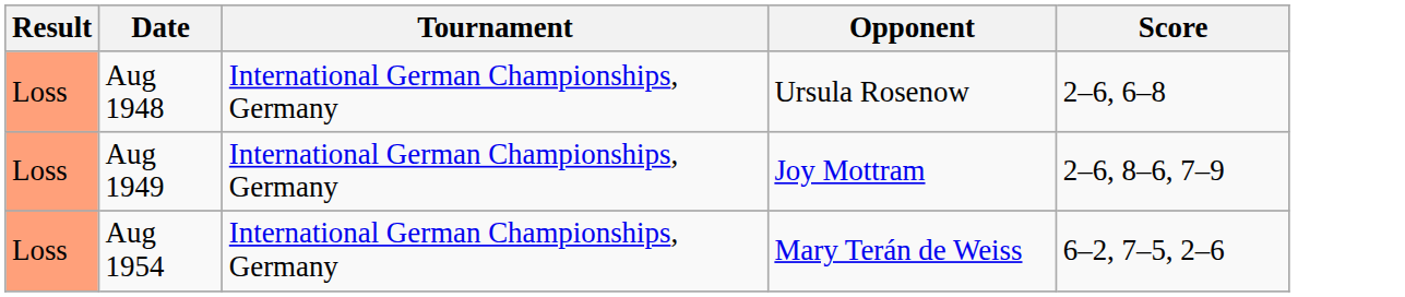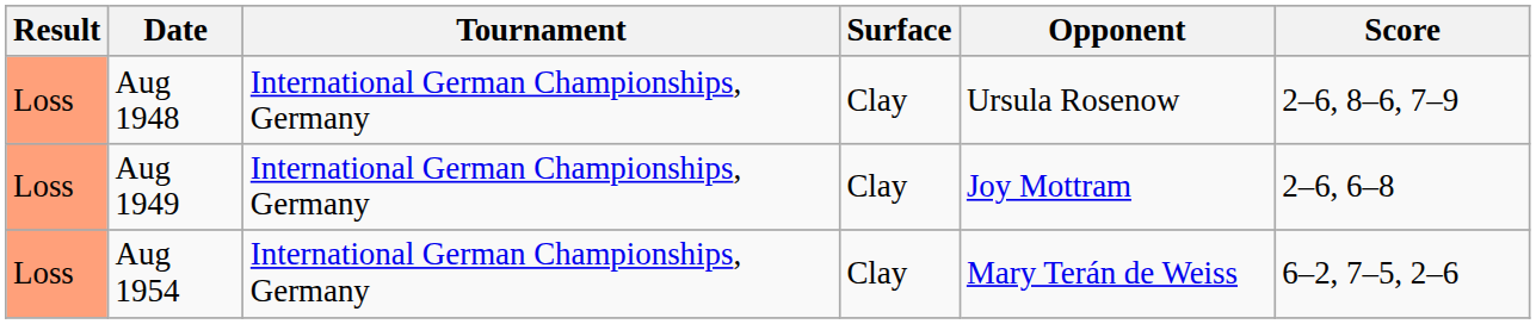 <table class="sortable wikitable">
 <tr>
 <th style="width:40px">Result</th>
 <th style="width:60px">Date</th>
 <th style="width:290px">Tournament</th>
+<th style="width:50px">Surface</th>
 <th style="width:150px">Opponent</th>
 <th style="width:120px" class="unsortable">Score</th>
 </tr>
 <tr>
 <td style="background:#ffa07a;">Loss</td>
 <td>Aug 1948</td>
 <td><a href='#'>International German Championships</a>, Germany</td>
+<td>Clay</td>
 <td> Ursula Rosenow</td>
-<td>2–6, 6–8</td>
+<td>2–6, 8–6, 7–9</td>
 </tr>
 <tr>
 <td style="background:#ffa07a;">Loss</td>
 <td>Aug 1949</td>
 <td><a href='#'>International German Championships</a>, Germany</td>
+<td>Clay</td>
 <td> <a href='#'>Joy Mottram</a></td>
-<td>2–6, 8–6, 7–9</td>
+<td>2–6, 6–8</td>
 </tr>
 <tr>
 <td style="background:#ffa07a;">Loss</td>
 <td>Aug 1954</td>
 <td><a href='#'>International German Championships</a>, Germany</td>
+<td>Clay</td>
 <td> <a href='#'>Mary Terán de Weiss</a></td>
 <td>6–2, 7–5, 2–6</td>
 </tr>
 </table>
